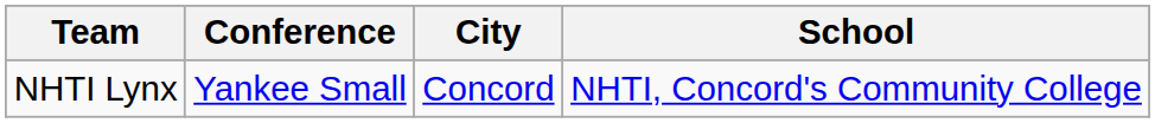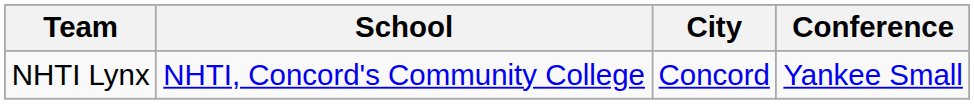 <table class="sortable wikitable">
 <tr>
 <th>Team</th>
+<th>School</th>
+<th>City</th>
 <th>Conference</th>
-<th>City</th>
-<th>School</th>
 </tr>
 <tr>
 <td>NHTI Lynx</td>
+<td><a href='#'>NHTI, Concord's Community College</a></td>
+<td><a href='#'>Concord</a></td>
 <td><a href='#'>Yankee Small</a></td>
-<td><a href='#'>Concord</a></td>
-<td><a href='#'>NHTI, Concord's Community College</a></td>
 </tr>
 </table>
